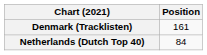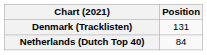 <table class="wikitable sortable plainrowheaders" style="text-align:center">
 <tr>
 <th scope="col" style="width:189pt">Chart (2021)</th>
 <th scope="col">Position</th>
 </tr>
 <tr>
 <th scope="row">Denmark (Tracklisten)</th>
-<td>161</td>
+<td>131</td>
 </tr>
 <tr>
 <th scope="row">Netherlands (Dutch Top 40)</th>
 <td>84</td>
 </tr>
 </table>
